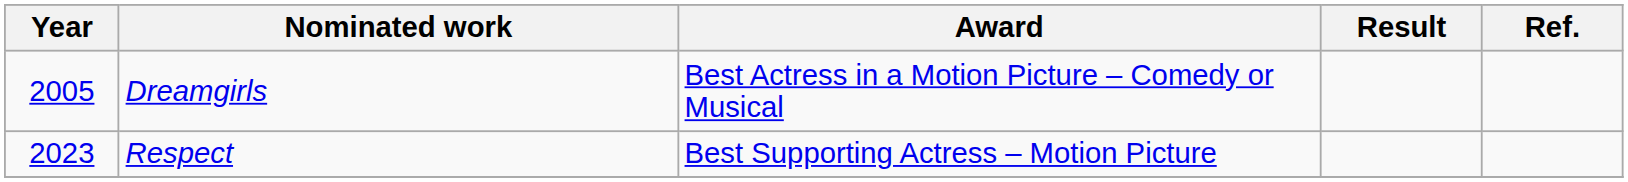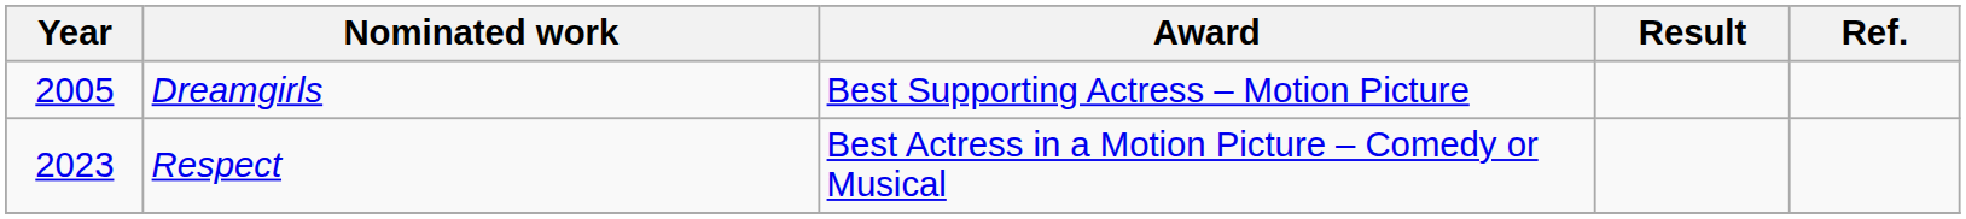 <table class="wikitable" style="width:70%;">
 <tr>
 <th style="width:3%;">Year</th>
 <th style="width:20%;">Nominated work</th>
 <th style="width:23%;">Award</th>
 <th style="width:5%;">Result</th>
 <th style="width:5%;">Ref.</th>
 </tr>
 <tr>
 <td align="center"><a href='#'>2005</a></td>
 <td><em><a href='#'>Dreamgirls</a></em></td>
-<td><a href='#'>Best Actress in a Motion Picture – Comedy or Musical</a></td>
+<td><a href='#'>Best Supporting Actress – Motion Picture</a></td>
 <td></td>
 <td align="center"></td>
 </tr>
 <tr>
 <td align="center"><a href='#'>2023</a></td>
 <td><em><a href='#'>Respect</a></em></td>
-<td><a href='#'>Best Supporting Actress – Motion Picture</a></td>
+<td><a href='#'>Best Actress in a Motion Picture – Comedy or Musical</a></td>
 <td></td>
 <td align="center"></td>
 </tr>
 <tr>
 </tr>
 </table>
